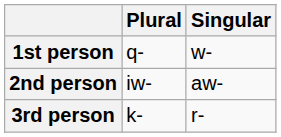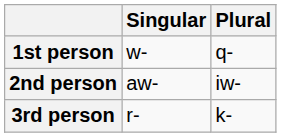 <table class="wikitable">
 <tr>
 <th></th>
+<th>Singular</th>
 <th>Plural</th>
-<th>Singular</th>
 </tr>
 <tr>
 <th>1st person</th>
+<td>w-</td>
 <td>q-</td>
-<td>w-</td>
 </tr>
 <tr>
 <th>2nd person</th>
+<td>aw-</td>
 <td>iw-</td>
-<td>aw-</td>
 </tr>
 <tr>
 <th>3rd person</th>
+<td>r-</td>
 <td>k-</td>
-<td>r-</td>
 </tr>
 </table>
